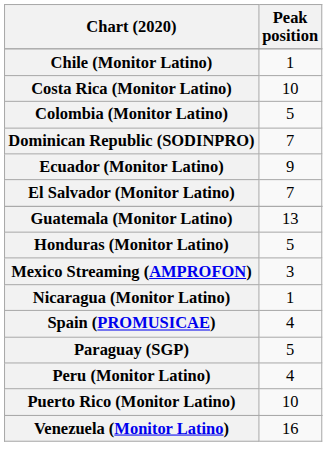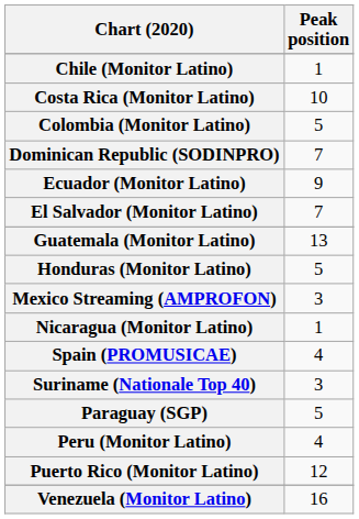 <table class="wikitable sortable plainrowheaders" style="text-align:center">
 <tr>
 <th scope="col">Chart (2020)</th>
 <th scope="col">Peak<br>position</th>
 </tr>
 <tr>
 </tr>
 <tr>
 <th scope="row">Chile (Monitor Latino)</th>
 <td>1</td>
 </tr>
 <tr>
 <th scope="row">Costa Rica (Monitor Latino)</th>
 <td>10</td>
 </tr>
 <tr>
 <th scope="row">Colombia (Monitor Latino)</th>
 <td>5</td>
 </tr>
 <tr>
 <th scope="row">Dominican Republic (SODINPRO)</th>
 <td>7</td>
 </tr>
 <tr>
 <th scope="row">Ecuador (Monitor Latino)</th>
 <td>9</td>
 </tr>
 <tr>
 <th scope="row">El Salvador (Monitor Latino)</th>
 <td>7</td>
 </tr>
 <tr>
 </tr>
 <tr>
 <th scope="row">Guatemala (Monitor Latino)</th>
 <td>13</td>
 </tr>
 <tr>
 <th scope="row">Honduras (Monitor Latino)</th>
 <td>5</td>
 </tr>
 <tr>
 <th scope="row">Mexico Streaming (<a href='#'>AMPROFON</a>)</th>
 <td>3</td>
 </tr>
 <tr>
 <th scope="row">Nicaragua (Monitor Latino)</th>
 <td>1</td>
 </tr>
 <tr>
 <th scope="row">Spain (<a href='#'>PROMUSICAE</a>)</th>
 <td>4</td>
 </tr>
 <tr>
+<th scope="row">Suriname (<a href='#'>Nationale Top 40</a>)</th>
+<td>3</td>
+</tr>
+<tr>
 <th scope="row">Paraguay (SGP)</th>
 <td>5</td>
 </tr>
 <tr>
 <th scope="row">Peru (Monitor Latino)</th>
 <td>4</td>
 </tr>
 <tr>
 <th scope="row">Puerto Rico (Monitor Latino)</th>
-<td>10</td>
+<td>12</td>
 </tr>
 <tr>
 </tr>
 <tr>
 </tr>
 <tr>
 </tr>
 <tr>
 </tr>
 <tr>
 <th scope="row">Venezuela (<a href='#'>Monitor Latino</a>)</th>
 <td>16</td>
 </tr>
 </table>
